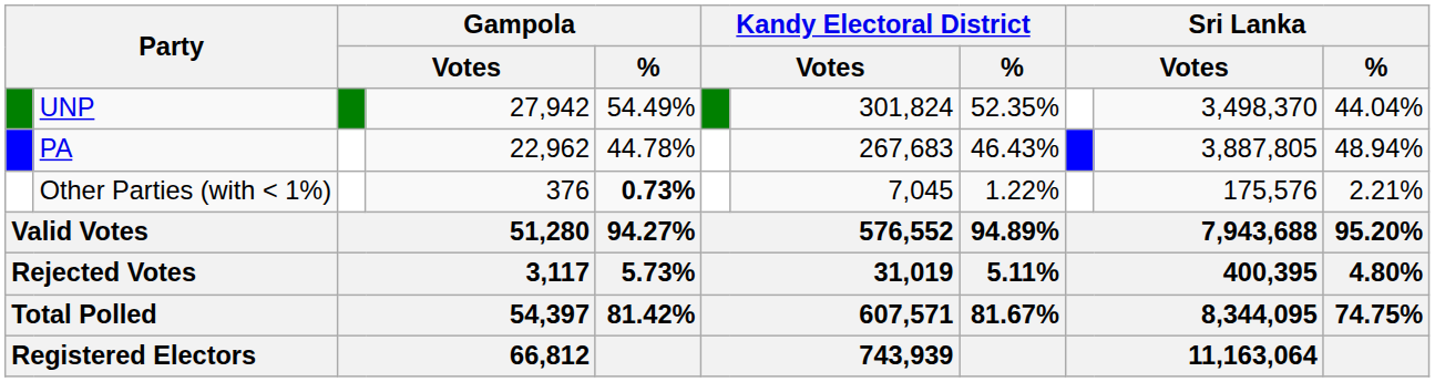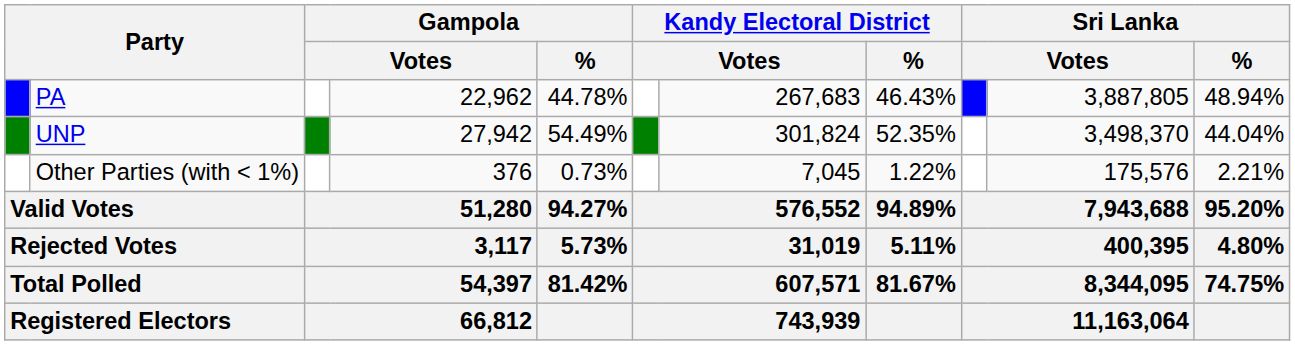 <table class="wikitable">
 <tr>
 <th colspan="2" width="144px"rowspan="2">Party</th>
 <th colspan="3" width="216px">Gampola</th>
 <th colspan="3" width="216px"><a href='#'>Kandy Electoral District</a></th>
 <th colspan="3" width="216px">Sri Lanka</th>
 </tr>
 <tr>
 <th colspan="2" width="144px">Votes</th>
 <th>%</th>
 <th colspan="2" width="144px">Votes</th>
 <th>%</th>
 <th colspan="2" width="144px">Votes</th>
 <th>%</th>
 </tr>
 <tr>
+<td style="background-color:blue;" width="10px"></td>
+<td style="text-align:left;"><a href='#'>PA</a></td>
+<td style="background-color:white;" width="10px"></td>
+<td style="text-align:right;">22,962</td>
+<td style="text-align:right;">44.78%</td>
+<td style="background-color:white;" width="10px"></td>
+<td style="text-align:right;">267,683</td>
+<td style="text-align:right;">46.43%</td>
+<td style="background-color:blue;" width="10px"></td>
+<td style="text-align:right;">3,887,805</td>
+<td style="text-align:right;">48.94%</td>
+</tr>
+<tr>
 <td style="background-color:green;" width="10px"></td>
 <td style="text-align:left;"><a href='#'>UNP</a></td>
 <td style="background-color:green;" width="10px"></td>
 <td style="text-align:right;">27,942</td>
 <td style="text-align:right;">54.49%</td>
 <td style="background-color:green;" width="10px"></td>
 <td style="text-align:right;">301,824</td>
 <td style="text-align:right;">52.35%</td>
 <td style="background-color:white;" width="10px"></td>
 <td style="text-align:right;">3,498,370</td>
 <td style="text-align:right;">44.04%</td>
 </tr>
 <tr>
-<td style="background-color:blue;" width="10px"></td>
-<td style="text-align:left;"><a href='#'>PA</a></td>
-<td style="background-color:white;" width="10px"></td>
-<td style="text-align:right;">22,962</td>
-<td style="text-align:right;">44.78%</td>
-<td style="background-color:white;" width="10px"></td>
-<td style="text-align:right;">267,683</td>
-<td style="text-align:right;">46.43%</td>
-<td style="background-color:blue;" width="10px"></td>
-<td style="text-align:right;">3,887,805</td>
-<td style="text-align:right;">48.94%</td>
-</tr>
-<tr>
 <td style="background-color:white;" width="10px"></td>
 <td style="text-align:left;">Other Parties (with < 1%)</td>
 <td style="background-color:white;" width="10px"></td>
 <td style="text-align:right;">376</td>
-<td style="text-align:right;"><strong>0.73%</strong></td>
+<td style="text-align:right;">0.73%</td>
 <td style="background-color:white;" width="10px"></td>
 <td style="text-align:right;">7,045</td>
 <td style="text-align:right;">1.22%</td>
 <td style="background-color:white;" width="10px"></td>
 <td style="text-align:right;">175,576</td>
 <td style="text-align:right;">2.21%</td>
 </tr>
 <tr>
 <th colspan="2" width="144px"style="text-align:left;">Valid Votes</th>
 <th style="text-align:right;"colspan="2" width="144px">51,280</th>
 <th style="text-align:right;">94.27%</th>
 <th style="text-align:right;"colspan="2" width="144px">576,552</th>
 <th style="text-align:right;">94.89%</th>
 <th style="text-align:right;"colspan="2" width="144px">7,943,688</th>
 <th style="text-align:right;">95.20%</th>
 </tr>
 <tr>
 <th colspan="2" width="144px"style="text-align:left;">Rejected Votes</th>
 <th style="text-align:right;"colspan="2" width="144px">3,117</th>
 <th style="text-align:right;">5.73%</th>
 <th style="text-align:right;"colspan="2" width="144px">31,019</th>
 <th style="text-align:right;">5.11%</th>
 <th style="text-align:right;"colspan="2" width="144px">400,395</th>
 <th style="text-align:right;">4.80%</th>
 </tr>
 <tr>
 <th colspan="2" width="144px"style="text-align:left;">Total Polled</th>
 <th style="text-align:right;"colspan="2" width="144px">54,397</th>
 <th style="text-align:right;">81.42%</th>
 <th style="text-align:right;"colspan="2" width="144px">607,571</th>
 <th style="text-align:right;">81.67%</th>
 <th style="text-align:right;"colspan="2" width="144px">8,344,095</th>
 <th style="text-align:right;">74.75%</th>
 </tr>
 <tr>
 <th colspan="2" width="144px"style="text-align:left;">Registered Electors</th>
 <th style="text-align:right;"colspan="2" width="144px">66,812</th>
 <th></th>
 <th style="text-align:right;"colspan="2" width="144px">743,939</th>
 <th></th>
 <th style="text-align:right;"colspan="2" width="144px">11,163,064</th>
 <th></th>
 </tr>
 </table>
